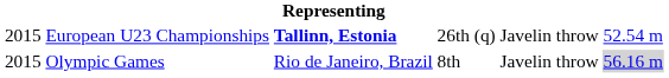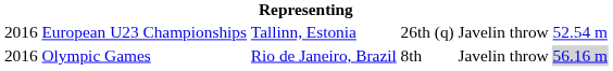 <table>
 <tr>
 <th colspan="6">Representing </th>
 </tr>
 <tr>
-<td>2015</td>
+<td>2016</td>
 <td><a href='#'>European U23 Championships</a></td>
-<td><strong><a href='#'>Tallinn, Estonia</a></strong></td>
+<td><a href='#'>Tallinn, Estonia</a></td>
 <td>26th (q)</td>
 <td>Javelin throw</td>
 <td><a href='#'>52.54 m</a></td>
 </tr>
 <tr>
-<td>2015</td>
+<td>2016</td>
 <td><a href='#'>Olympic Games</a></td>
 <td><a href='#'>Rio de Janeiro, Brazil</a></td>
 <td>8th</td>
 <td>Javelin throw</td>
 <td style="background: lightgrey;"><a href='#'>56.16 m</a></td>
 </tr>
 </table>
